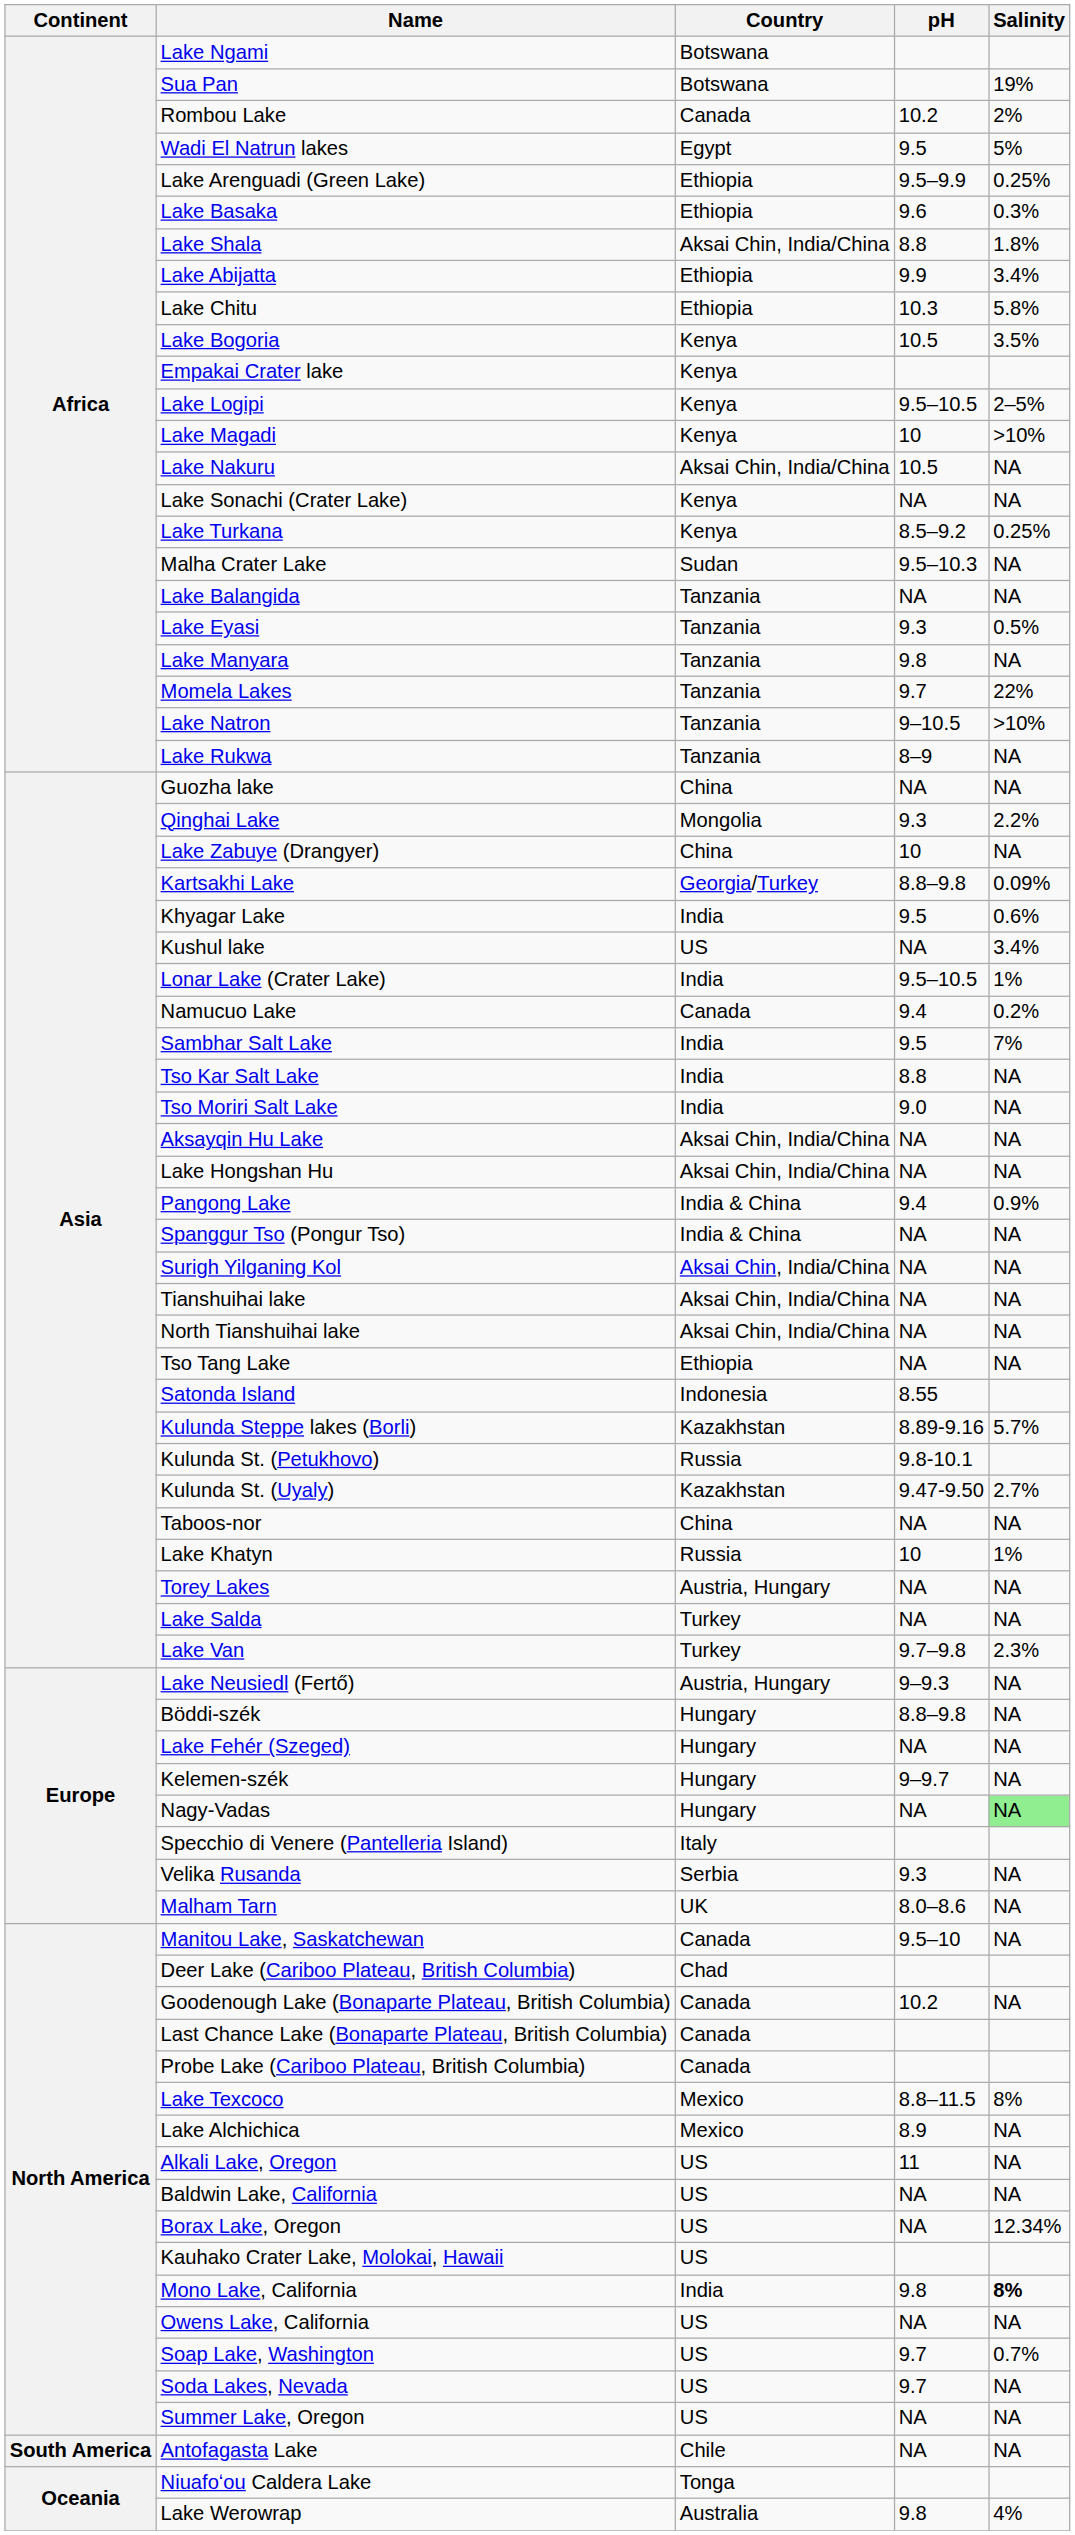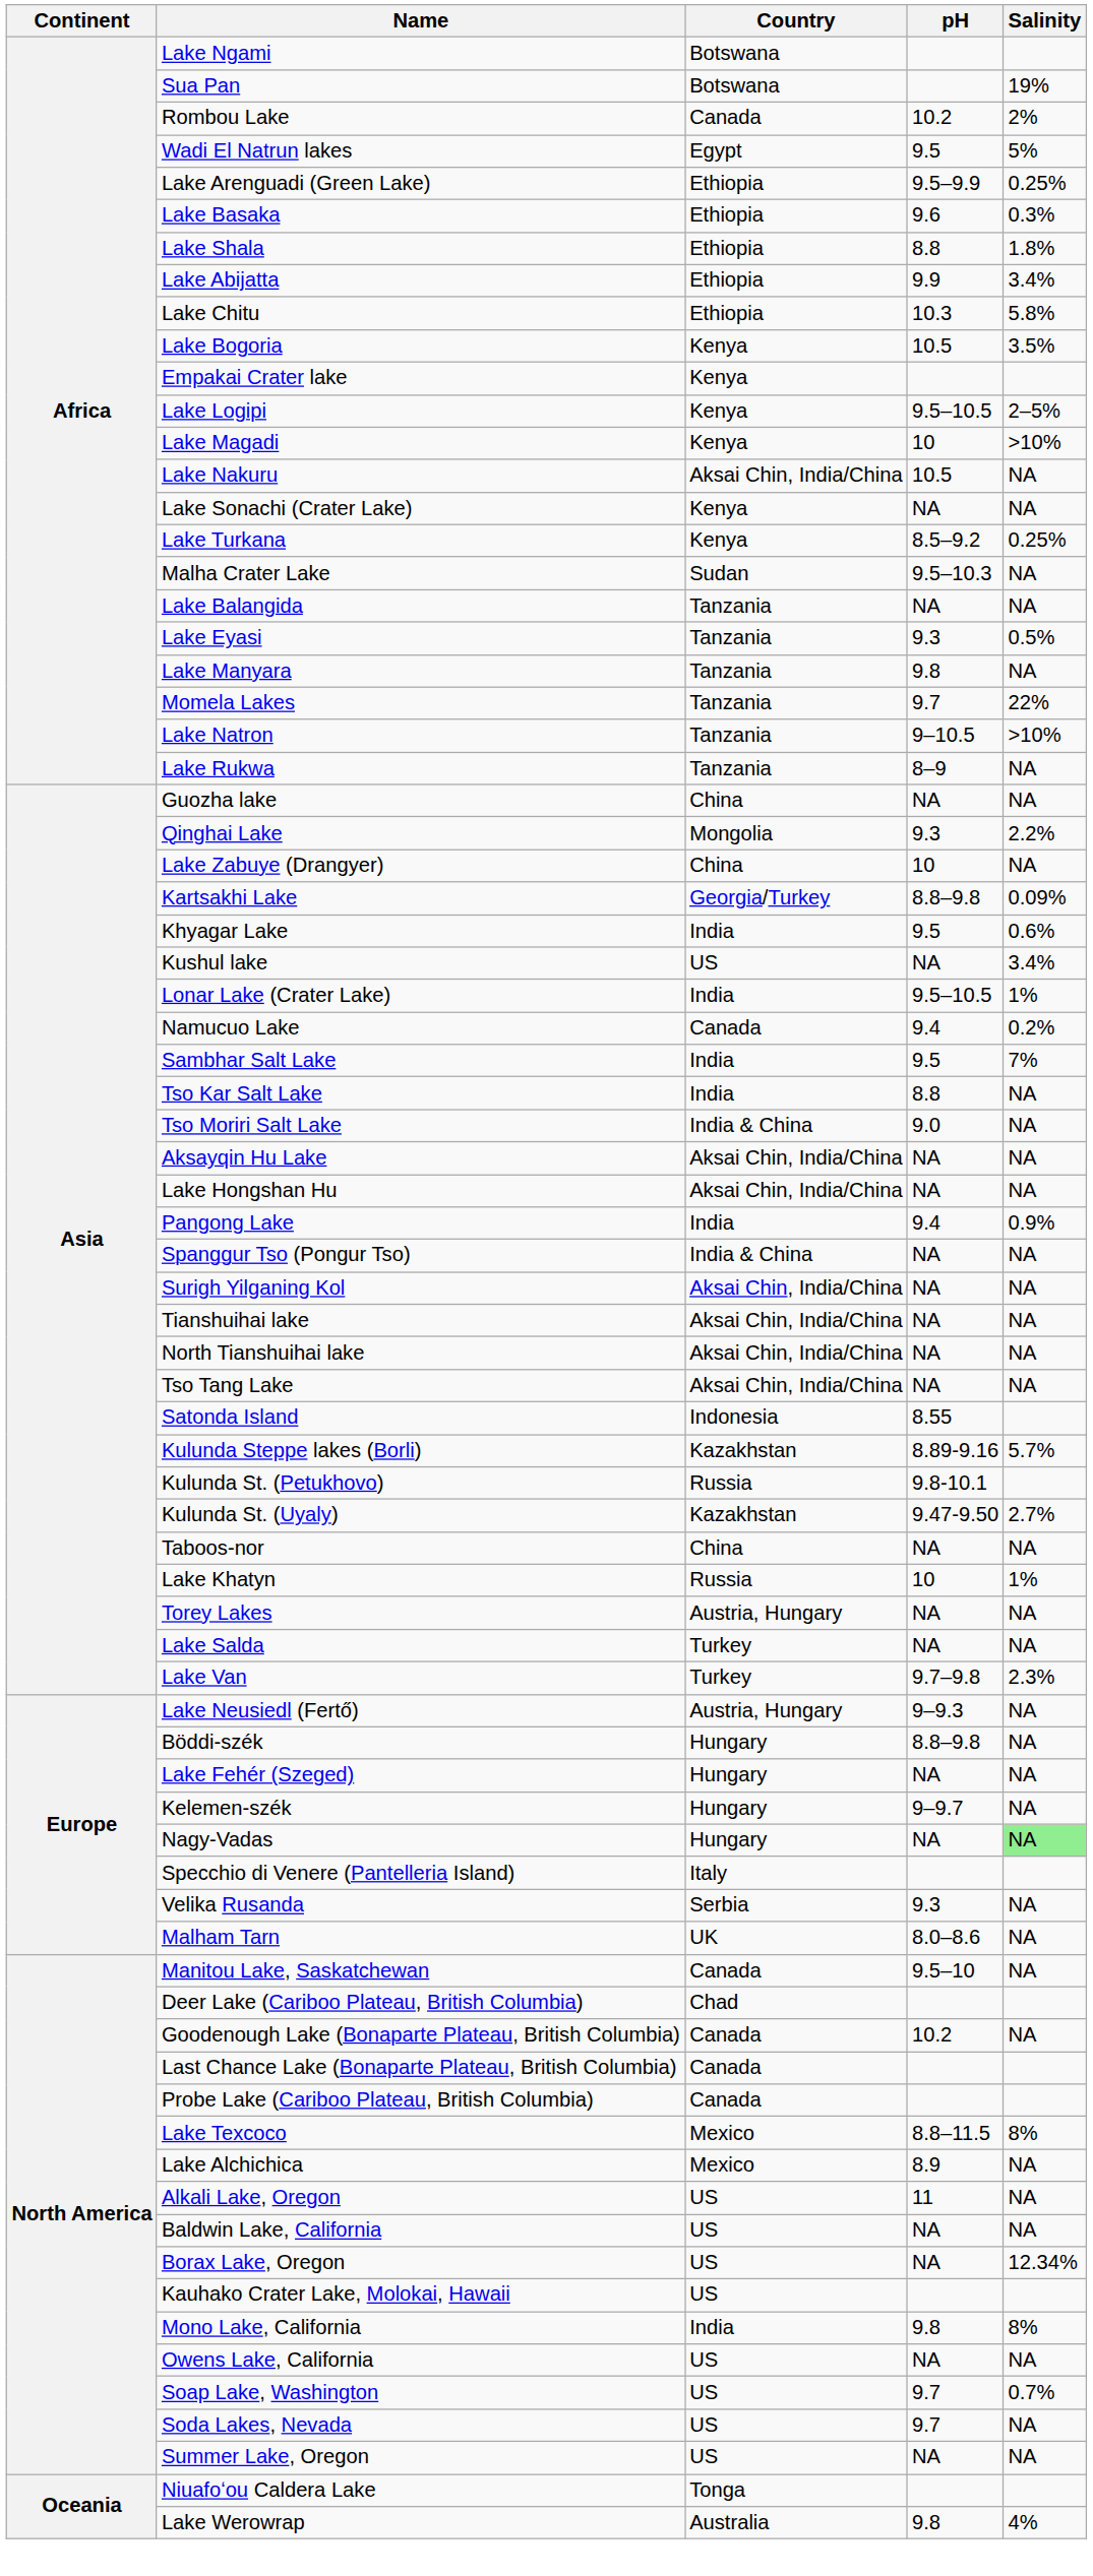 <table class="wikitable sortable" style="margin: 1rem auto;">
 <tr>
 <th>Continent</th>
 <th>Name</th>
 <th>Country</th>
 <th>pH</th>
 <th>Salinity</th>
 </tr>
 <tr>
 <th rowspan="23">Africa</th>
 <td><a href='#'>Lake Ngami</a></td>
 <td>Botswana</td>
 <td></td>
 <td></td>
 </tr>
 <tr>
 <td><a href='#'>Sua Pan</a></td>
 <td>Botswana</td>
 <td></td>
 <td>19%</td>
 </tr>
 <tr>
 <td>Rombou Lake</td>
 <td>Canada</td>
 <td>10.2</td>
 <td>2%</td>
 </tr>
 <tr>
 <td><a href='#'>Wadi El Natrun</a> lakes</td>
 <td>Egypt</td>
 <td>9.5</td>
 <td>5%</td>
 </tr>
 <tr>
 <td>Lake Arenguadi (Green Lake)</td>
 <td>Ethiopia</td>
 <td>9.5–9.9</td>
 <td>0.25%</td>
 </tr>
 <tr>
 <td><a href='#'>Lake Basaka</a></td>
 <td>Ethiopia</td>
 <td>9.6</td>
 <td>0.3%</td>
 </tr>
 <tr>
 <td><a href='#'>Lake Shala</a></td>
-<td>Aksai Chin, India/China</td>
+<td>Ethiopia</td>
 <td>8.8</td>
 <td>1.8%</td>
 </tr>
 <tr>
 <td><a href='#'>Lake Abijatta</a></td>
 <td>Ethiopia</td>
 <td>9.9</td>
 <td>3.4%</td>
 </tr>
 <tr>
 <td>Lake Chitu</td>
 <td>Ethiopia</td>
 <td>10.3</td>
 <td>5.8%</td>
 </tr>
 <tr>
 <td><a href='#'>Lake Bogoria</a></td>
 <td>Kenya</td>
 <td>10.5</td>
 <td>3.5%</td>
 </tr>
 <tr>
 <td><a href='#'>Empakai Crater</a> lake</td>
 <td>Kenya</td>
 <td></td>
 <td></td>
 </tr>
 <tr>
 <td><a href='#'>Lake Logipi</a></td>
 <td>Kenya</td>
 <td>9.5–10.5</td>
 <td>2–5%</td>
 </tr>
 <tr>
 <td><a href='#'>Lake Magadi</a></td>
 <td>Kenya</td>
 <td>10</td>
 <td>>10%</td>
 </tr>
 <tr>
 <td><a href='#'>Lake Nakuru</a></td>
 <td>Aksai Chin, India/China</td>
 <td>10.5</td>
 <td>NA</td>
 </tr>
 <tr>
 <td>Lake Sonachi (Crater Lake)</td>
 <td>Kenya</td>
 <td>NA</td>
 <td>NA</td>
 </tr>
 <tr>
 <td><a href='#'>Lake Turkana</a></td>
 <td>Kenya</td>
 <td>8.5–9.2</td>
 <td>0.25%</td>
 </tr>
 <tr>
 <td>Malha Crater Lake</td>
 <td>Sudan</td>
 <td>9.5–10.3</td>
 <td>NA</td>
 </tr>
 <tr>
 <td><a href='#'>Lake Balangida</a></td>
 <td>Tanzania</td>
 <td>NA</td>
 <td>NA</td>
 </tr>
 <tr>
 <td><a href='#'>Lake Eyasi</a></td>
 <td>Tanzania</td>
 <td>9.3</td>
 <td>0.5%</td>
 </tr>
 <tr>
 <td><a href='#'>Lake Manyara</a></td>
 <td>Tanzania</td>
 <td>9.8</td>
 <td>NA</td>
 </tr>
 <tr>
 <td><a href='#'>Momela Lakes</a></td>
 <td>Tanzania</td>
 <td>9.7</td>
 <td>22%</td>
 </tr>
 <tr>
 <td><a href='#'>Lake Natron</a></td>
 <td>Tanzania</td>
 <td>9–10.5</td>
 <td>>10%</td>
 </tr>
 <tr>
 <td><a href='#'>Lake Rukwa</a></td>
 <td>Tanzania</td>
 <td>8–9</td>
 <td>NA</td>
 </tr>
 <tr>
 <th rowspan="28">Asia</th>
 <td>Guozha lake</td>
 <td>China</td>
 <td>NA</td>
 <td>NA</td>
 </tr>
 <tr>
 <td><a href='#'>Qinghai Lake</a></td>
 <td>Mongolia</td>
 <td>9.3</td>
 <td>2.2%</td>
 </tr>
 <tr>
 <td><a href='#'>Lake Zabuye</a> (Drangyer)</td>
 <td>China</td>
 <td>10</td>
 <td>NA</td>
 </tr>
 <tr>
 <td><a href='#'>Kartsakhi Lake</a></td>
 <td><a href='#'>Georgia</a>/<a href='#'>Turkey</a></td>
 <td>8.8–9.8</td>
 <td>0.09%</td>
 </tr>
 <tr>
 <td>Khyagar Lake</td>
 <td>India</td>
 <td>9.5</td>
 <td>0.6%</td>
 </tr>
 <tr>
 <td>Kushul lake</td>
 <td>US</td>
 <td>NA</td>
 <td>3.4%</td>
 </tr>
 <tr>
 <td><a href='#'>Lonar Lake</a> (Crater Lake)</td>
 <td>India</td>
 <td>9.5–10.5</td>
 <td>1%</td>
 </tr>
 <tr>
 <td>Namucuo Lake</td>
 <td>Canada</td>
 <td>9.4</td>
 <td>0.2%</td>
 </tr>
 <tr>
 <td><a href='#'>Sambhar Salt Lake</a></td>
 <td>India</td>
 <td>9.5</td>
 <td>7%</td>
 </tr>
 <tr>
 <td><a href='#'>Tso Kar Salt Lake</a></td>
 <td>India</td>
 <td>8.8</td>
 <td>NA</td>
 </tr>
 <tr>
 <td><a href='#'>Tso Moriri Salt Lake</a></td>
-<td>India</td>
+<td>India & China</td>
 <td>9.0</td>
 <td>NA</td>
 </tr>
 <tr>
 <td><a href='#'>Aksayqin Hu Lake</a></td>
 <td>Aksai Chin, India/China</td>
 <td>NA</td>
 <td>NA</td>
 </tr>
 <tr>
 <td>Lake Hongshan Hu</td>
 <td>Aksai Chin, India/China</td>
 <td>NA</td>
 <td>NA</td>
 </tr>
 <tr>
 <td><a href='#'>Pangong Lake</a></td>
-<td>India & China</td>
+<td>India</td>
 <td>9.4</td>
 <td>0.9%</td>
 </tr>
 <tr>
 <td><a href='#'>Spanggur Tso</a> (Pongur Tso)</td>
 <td>India & China</td>
 <td>NA</td>
 <td>NA</td>
 </tr>
 <tr>
 <td><a href='#'>Surigh Yilganing Kol</a></td>
 <td><a href='#'>Aksai Chin</a>, India/China</td>
 <td>NA</td>
 <td>NA</td>
 </tr>
 <tr>
 <td>Tianshuihai lake</td>
 <td>Aksai Chin, India/China</td>
 <td>NA</td>
 <td>NA</td>
 </tr>
 <tr>
 <td>North Tianshuihai lake</td>
 <td>Aksai Chin, India/China</td>
 <td>NA</td>
 <td>NA</td>
 </tr>
 <tr>
 <td>Tso Tang Lake</td>
-<td>Ethiopia</td>
+<td>Aksai Chin, India/China</td>
 <td>NA</td>
 <td>NA</td>
 </tr>
 <tr>
 <td><a href='#'>Satonda Island</a></td>
 <td>Indonesia</td>
 <td>8.55</td>
 <td></td>
 </tr>
 <tr>
 <td><a href='#'>Kulunda Steppe</a> lakes (<a href='#'>Borli</a>)</td>
 <td>Kazakhstan</td>
 <td>8.89-9.16</td>
 <td>5.7%</td>
 </tr>
 <tr>
 <td>Kulunda St. (<a href='#'>Petukhovo</a>)</td>
 <td>Russia</td>
 <td>9.8-10.1</td>
 <td></td>
 </tr>
 <tr>
 <td>Kulunda St. (<a href='#'>Uyaly</a>)</td>
 <td>Kazakhstan</td>
 <td>9.47-9.50</td>
 <td>2.7%</td>
 </tr>
 <tr>
 <td>Taboos-nor</td>
 <td>China</td>
 <td>NA</td>
 <td>NA</td>
 </tr>
 <tr>
 <td>Lake Khatyn</td>
 <td>Russia</td>
 <td>10</td>
 <td>1%</td>
 </tr>
 <tr>
 <td><a href='#'>Torey Lakes</a></td>
 <td>Austria, Hungary</td>
 <td>NA</td>
 <td>NA</td>
 </tr>
 <tr>
 <td><a href='#'>Lake Salda</a></td>
 <td>Turkey</td>
 <td>NA</td>
 <td>NA</td>
 </tr>
 <tr>
 <td><a href='#'>Lake Van</a></td>
 <td>Turkey</td>
 <td>9.7–9.8</td>
 <td>2.3%</td>
 </tr>
 <tr>
 <th rowspan="8">Europe</th>
 <td><a href='#'>Lake Neusiedl</a> (Fertő)</td>
 <td>Austria, Hungary</td>
 <td>9–9.3</td>
 <td>NA</td>
 </tr>
 <tr>
 <td>Böddi-szék</td>
 <td>Hungary</td>
 <td>8.8–9.8</td>
 <td>NA</td>
 </tr>
 <tr>
 <td><a href='#'>Lake Fehér (Szeged)</a></td>
 <td>Hungary</td>
 <td>NA</td>
 <td>NA</td>
 </tr>
 <tr>
 <td>Kelemen-szék</td>
 <td>Hungary</td>
 <td>9–9.7</td>
 <td>NA</td>
 </tr>
 <tr>
 <td>Nagy-Vadas</td>
 <td>Hungary</td>
 <td>NA</td>
 <td style="background: lightgreen;">NA</td>
 </tr>
 <tr>
 <td>Specchio di Venere (<a href='#'>Pantelleria</a> Island)</td>
 <td>Italy</td>
 <td></td>
 <td></td>
 </tr>
 <tr>
 <td>Velika <a href='#'>Rusanda</a></td>
 <td>Serbia</td>
 <td>9.3</td>
 <td>NA</td>
 </tr>
 <tr>
 <td><a href='#'>Malham Tarn</a></td>
 <td>UK</td>
 <td>8.0–8.6</td>
 <td>NA</td>
 </tr>
 <tr>
 <th rowspan="16">North America</th>
 <td><a href='#'>Manitou Lake</a>, <a href='#'>Saskatchewan</a></td>
 <td>Canada</td>
 <td>9.5–10</td>
 <td>NA</td>
 </tr>
 <tr>
 <td>Deer Lake (<a href='#'>Cariboo Plateau</a>, <a href='#'>British Columbia</a>)</td>
 <td>Chad</td>
 <td></td>
 <td></td>
 </tr>
 <tr>
 <td>Goodenough Lake (<a href='#'>Bonaparte Plateau</a>, British Columbia)</td>
 <td>Canada</td>
 <td>10.2</td>
 <td>NA</td>
 </tr>
 <tr>
 <td>Last Chance Lake (<a href='#'>Bonaparte Plateau</a>, British Columbia)</td>
 <td>Canada</td>
 <td></td>
 <td></td>
 </tr>
 <tr>
 <td>Probe Lake (<a href='#'>Cariboo Plateau</a>, British Columbia)</td>
 <td>Canada</td>
 <td></td>
 <td></td>
 </tr>
 <tr>
 <td><a href='#'>Lake Texcoco</a></td>
 <td>Mexico</td>
 <td>8.8–11.5</td>
 <td>8%</td>
 </tr>
 <tr>
 <td>Lake Alchichica</td>
 <td>Mexico</td>
 <td>8.9</td>
 <td>NA</td>
 </tr>
 <tr>
 <td><a href='#'>Alkali Lake</a>, <a href='#'>Oregon</a></td>
 <td>US</td>
 <td>11</td>
 <td>NA</td>
 </tr>
 <tr>
 <td>Baldwin Lake, <a href='#'>California</a></td>
 <td>US</td>
 <td>NA</td>
 <td>NA</td>
 </tr>
 <tr>
 <td><a href='#'>Borax Lake</a>, Oregon</td>
 <td>US</td>
 <td>NA</td>
 <td>12.34%</td>
 </tr>
 <tr>
 <td>Kauhako Crater Lake, <a href='#'>Molokai</a>, <a href='#'>Hawaii</a></td>
 <td>US</td>
 <td></td>
 <td></td>
 </tr>
 <tr>
 <td><a href='#'>Mono Lake</a>, California</td>
 <td>India</td>
 <td>9.8</td>
-<td><strong>8%</strong></td>
+<td>8%</td>
 </tr>
 <tr>
 <td><a href='#'>Owens Lake</a>, California</td>
 <td>US</td>
 <td>NA</td>
 <td>NA</td>
 </tr>
 <tr>
 <td><a href='#'>Soap Lake</a>, <a href='#'>Washington</a></td>
 <td>US</td>
 <td>9.7</td>
 <td>0.7%</td>
 </tr>
 <tr>
 <td><a href='#'>Soda Lakes</a>, <a href='#'>Nevada</a></td>
 <td>US</td>
 <td>9.7</td>
 <td>NA</td>
 </tr>
 <tr>
 <td><a href='#'>Summer Lake</a>, Oregon</td>
 <td>US</td>
 <td>NA</td>
 <td>NA</td>
 </tr>
 <tr>
-<th rowspan="1">South America</th>
-<td><a href='#'>Antofagasta</a> Lake</td>
-<td>Chile</td>
-<td>NA</td>
-<td>NA</td>
-</tr>
-<tr>
 <th rowspan="2">Oceania</th>
 <td><a href='#'>Niuafoʻou</a> Caldera Lake</td>
 <td>Tonga</td>
 <td></td>
 <td></td>
 </tr>
 <tr>
 <td>Lake Werowrap</td>
 <td>Australia</td>
 <td>9.8</td>
 <td>4%</td>
 </tr>
 </table>
